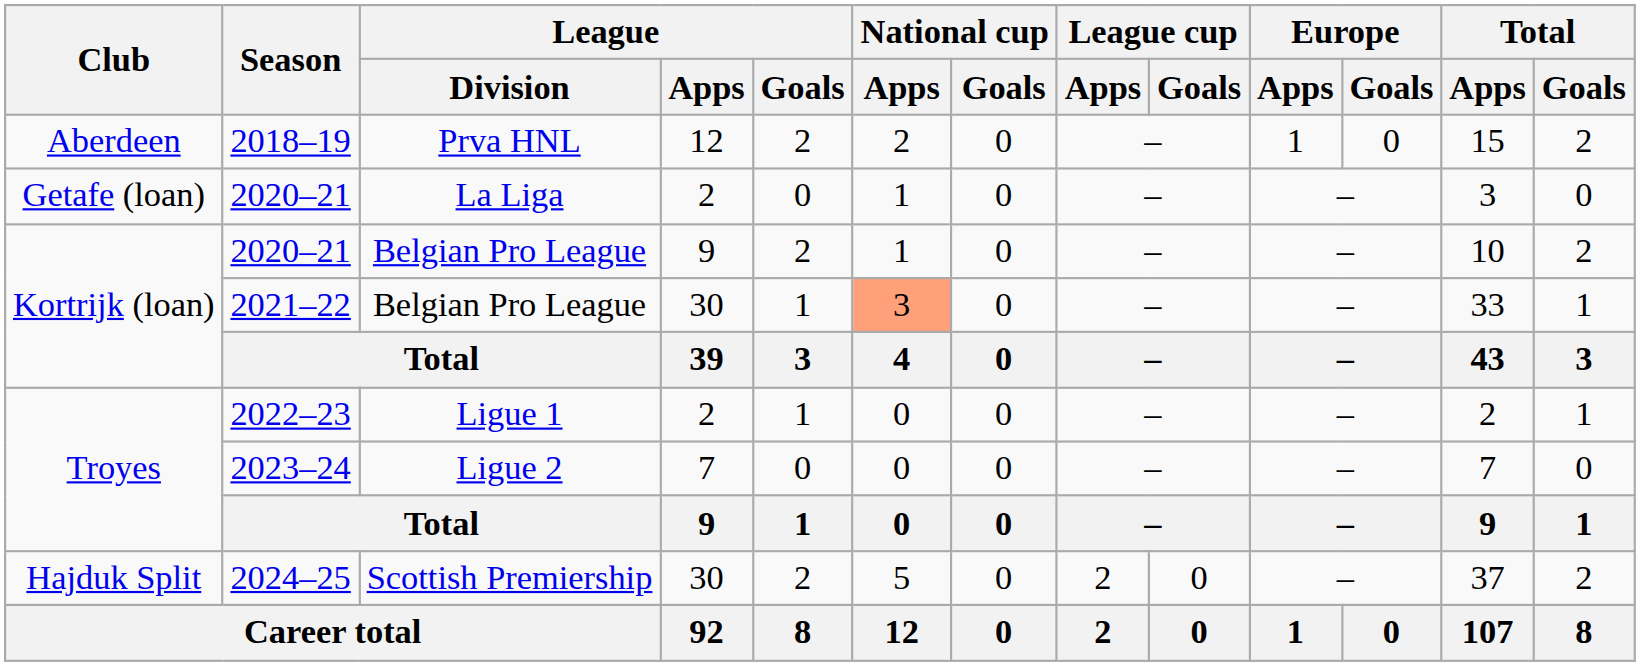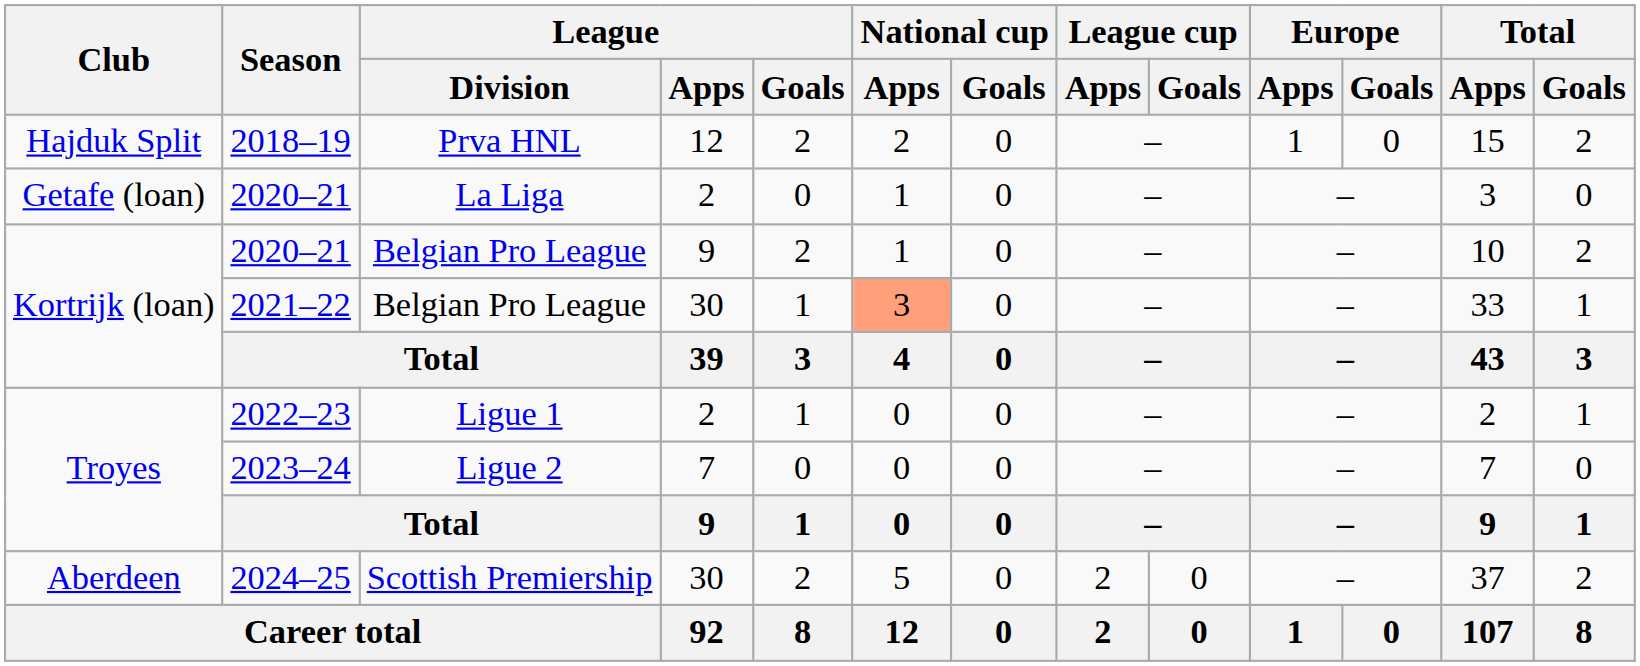 <table class="wikitable" style="text-align:center">
 <tr>
 <th rowspan="2">Club</th>
 <th rowspan="2">Season</th>
 <th colspan="3">League</th>
 <th colspan="2">National cup</th>
 <th colspan="2">League cup</th>
 <th colspan="2">Europe</th>
 <th colspan="2">Total</th>
 </tr>
 <tr>
 <th>Division</th>
 <th>Apps</th>
 <th>Goals</th>
 <th>Apps</th>
 <th>Goals</th>
 <th>Apps</th>
 <th>Goals</th>
 <th>Apps</th>
 <th>Goals</th>
 <th>Apps</th>
 <th>Goals</th>
 </tr>
 <tr>
-<td><a href='#'>Aberdeen</a></td>
+<td><a href='#'>Hajduk Split</a></td>
 <td><a href='#'>2018–19</a></td>
 <td><a href='#'>Prva HNL</a></td>
 <td>12</td>
 <td>2</td>
 <td>2</td>
 <td>0</td>
 <td colspan="2">–</td>
 <td>1</td>
 <td>0</td>
 <td>15</td>
 <td>2</td>
 </tr>
 <tr>
 <td><a href='#'>Getafe</a> (loan)</td>
 <td><a href='#'>2020–21</a></td>
 <td><a href='#'>La Liga</a></td>
 <td>2</td>
 <td>0</td>
 <td>1</td>
 <td>0</td>
 <td colspan="2">–</td>
 <td colspan="2">–</td>
 <td>3</td>
 <td>0</td>
 </tr>
 <tr>
 <td rowspan="3"><a href='#'>Kortrijk</a> (loan)</td>
 <td><a href='#'>2020–21</a></td>
 <td><a href='#'>Belgian Pro League</a></td>
 <td>9</td>
 <td>2</td>
 <td>1</td>
 <td>0</td>
 <td colspan="2">–</td>
 <td colspan="2">–</td>
 <td>10</td>
 <td>2</td>
 </tr>
 <tr>
 <td><a href='#'>2021–22</a></td>
 <td>Belgian Pro League</td>
 <td>30</td>
 <td>1</td>
 <td style="background: lightsalmon;">3</td>
 <td>0</td>
 <td colspan="2">–</td>
 <td colspan="2">–</td>
 <td>33</td>
 <td>1</td>
 </tr>
 <tr>
 <th colspan="2">Total</th>
 <th>39</th>
 <th>3</th>
 <th>4</th>
 <th>0</th>
 <th colspan="2">–</th>
 <th colspan="2">–</th>
 <th>43</th>
 <th>3</th>
 </tr>
 <tr>
 <td rowspan="3"><a href='#'>Troyes</a></td>
 <td><a href='#'>2022–23</a></td>
 <td><a href='#'>Ligue 1</a></td>
 <td>2</td>
 <td>1</td>
 <td>0</td>
 <td>0</td>
 <td colspan="2">–</td>
 <td colspan="2">–</td>
 <td>2</td>
 <td>1</td>
 </tr>
 <tr>
 <td><a href='#'>2023–24</a></td>
 <td><a href='#'>Ligue 2</a></td>
 <td>7</td>
 <td>0</td>
 <td>0</td>
 <td>0</td>
 <td colspan="2">–</td>
 <td colspan="2">–</td>
 <td>7</td>
 <td>0</td>
 </tr>
 <tr>
 <th colspan="2">Total</th>
 <th>9</th>
 <th>1</th>
 <th>0</th>
 <th>0</th>
 <th colspan="2">–</th>
 <th colspan="2">–</th>
 <th>9</th>
 <th>1</th>
 </tr>
 <tr>
-<td><a href='#'>Hajduk Split</a></td>
+<td><a href='#'>Aberdeen</a></td>
 <td><a href='#'>2024–25</a></td>
 <td><a href='#'>Scottish Premiership</a></td>
 <td>30</td>
 <td>2</td>
 <td>5</td>
 <td>0</td>
 <td>2</td>
 <td>0</td>
 <td colspan="2">–</td>
 <td>37</td>
 <td>2</td>
 </tr>
 <tr>
 <th colspan="3">Career total</th>
 <th>92</th>
 <th>8</th>
 <th>12</th>
 <th>0</th>
 <th>2</th>
 <th>0</th>
 <th>1</th>
 <th>0</th>
 <th>107</th>
 <th>8</th>
 </tr>
 </table>
